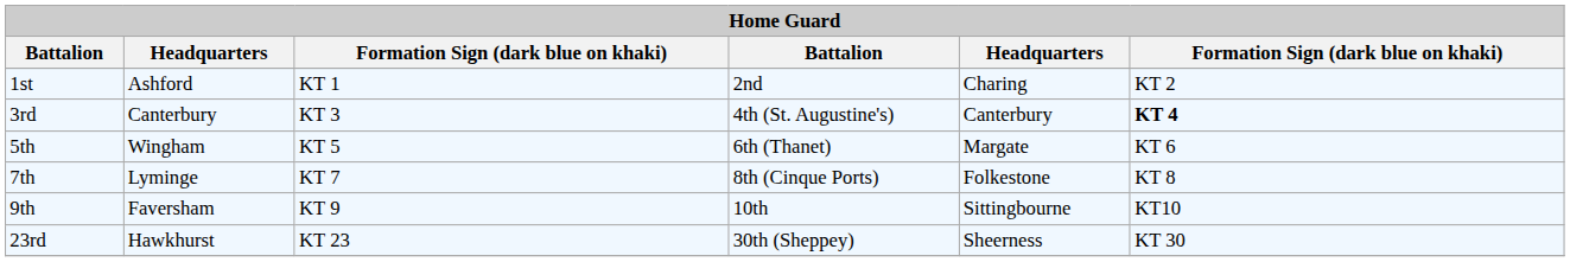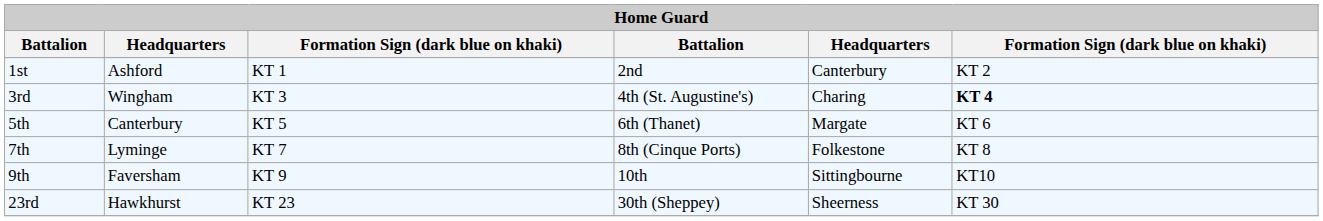 <table class="wikitable" style="width:100%;">
 <tr>
 <th colspan="6" style="background:#ccc;">Home Guard</th>
 </tr>
 <tr>
 <th>Battalion</th>
 <th>Headquarters</th>
 <th>Formation Sign (dark blue on khaki)</th>
 <th>Battalion</th>
 <th>Headquarters</th>
 <th>Formation Sign (dark blue on khaki)</th>
 </tr>
 <tr>
 </tr>
 <tr style="background:#f0f8ff;">
 <td>1st</td>
 <td>Ashford</td>
 <td>KT 1</td>
 <td>2nd</td>
-<td>Charing</td>
+<td>Canterbury</td>
 <td>KT 2</td>
 </tr>
 <tr style="background:#f0f8ff;">
 <td>3rd</td>
-<td>Canterbury</td>
+<td>Wingham</td>
 <td>KT 3</td>
 <td>4th (St. Augustine's)</td>
-<td>Canterbury</td>
+<td>Charing</td>
 <td><strong>KT 4</strong></td>
 </tr>
 <tr style="background:#f0f8ff;">
 <td>5th</td>
-<td>Wingham</td>
+<td>Canterbury</td>
 <td>KT 5</td>
 <td>6th (Thanet)</td>
 <td>Margate</td>
 <td>KT 6</td>
 </tr>
 <tr style="background:#f0f8ff;">
 <td>7th</td>
 <td>Lyminge</td>
 <td>KT 7</td>
 <td>8th (Cinque Ports)</td>
 <td>Folkestone</td>
 <td>KT 8</td>
 </tr>
 <tr style="background:#f0f8ff;">
 <td>9th</td>
 <td>Faversham</td>
 <td>KT 9</td>
 <td>10th</td>
 <td>Sittingbourne</td>
 <td>KT10</td>
 </tr>
 <tr style="background:#f0f8ff;">
 <td>23rd</td>
 <td>Hawkhurst</td>
 <td>KT 23</td>
 <td>30th (Sheppey)</td>
 <td>Sheerness</td>
 <td>KT 30</td>
 </tr>
 <tr>
 </tr>
 </table>
